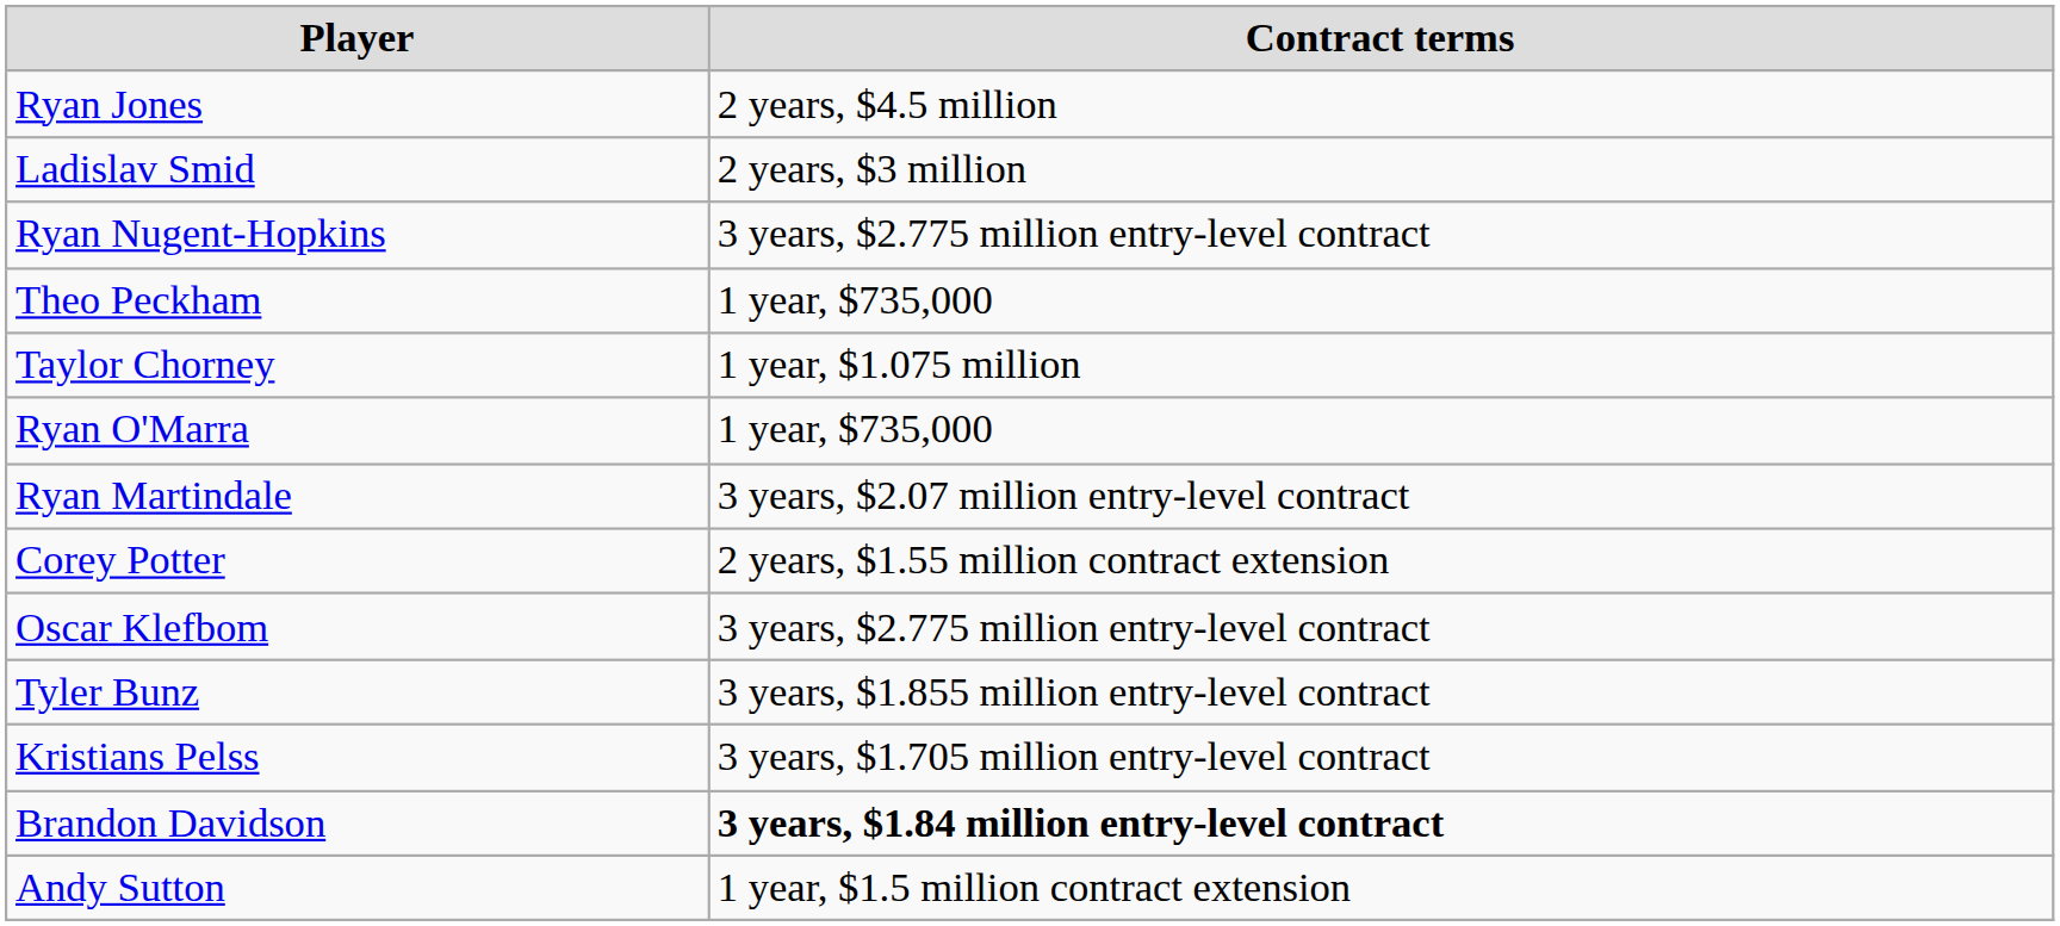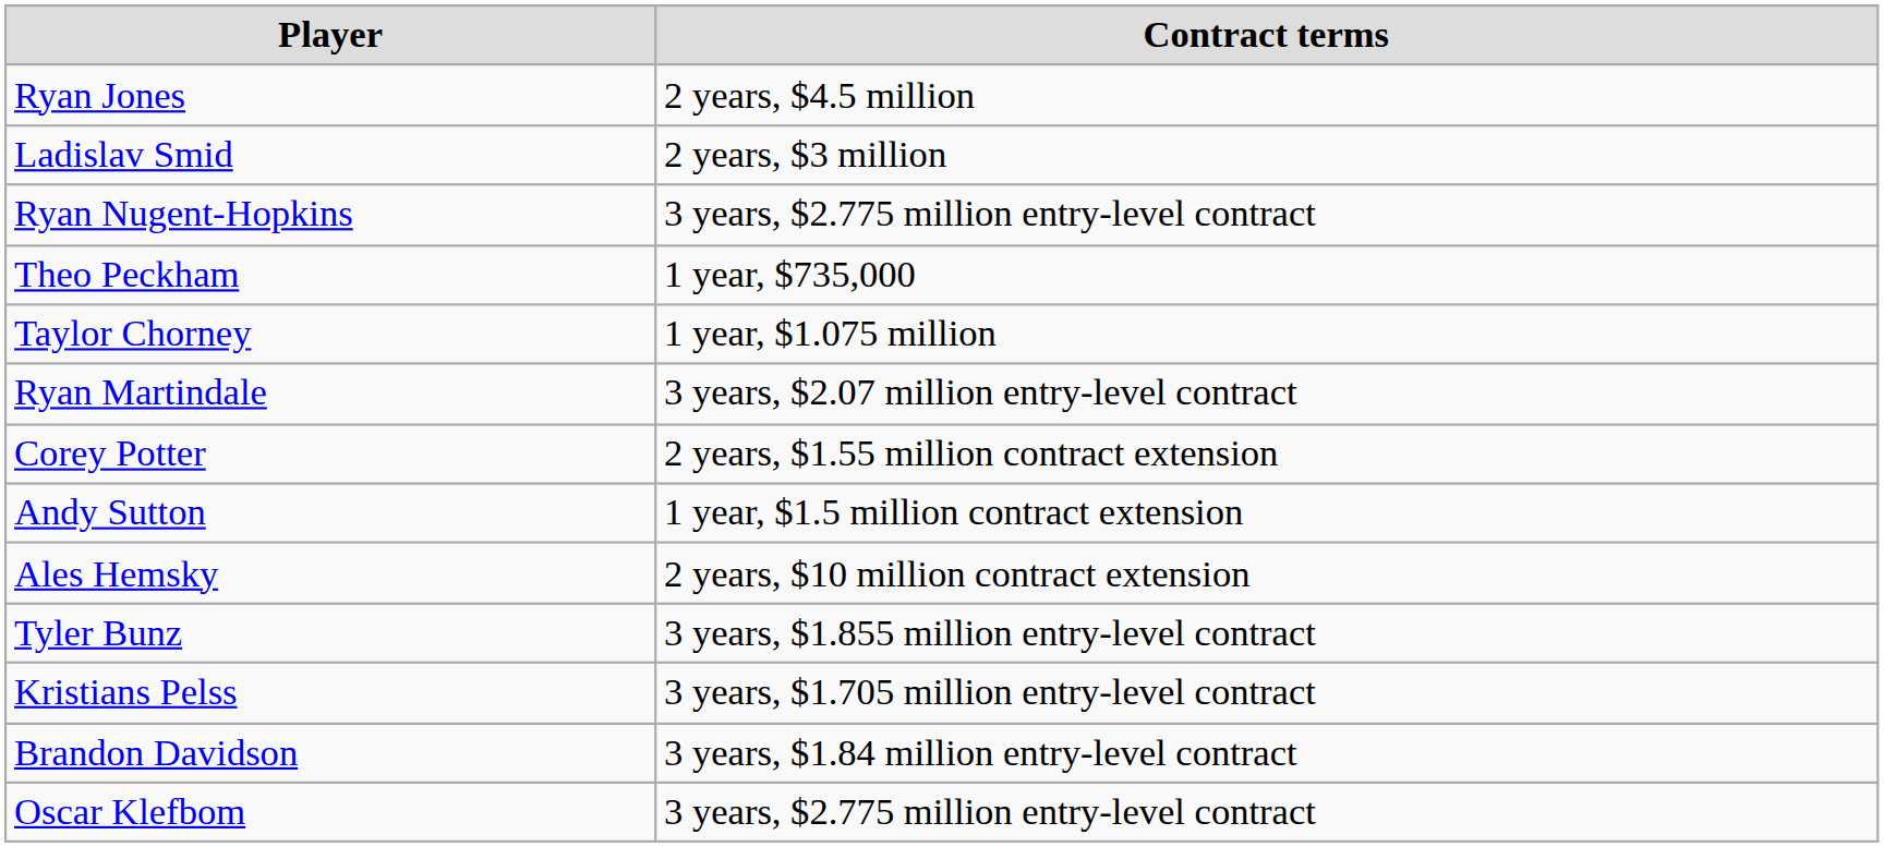 <table class="wikitable" width=90%>
 <tr align="center" bgcolor="#dddddd">
 <td><strong>Player</strong></td>
 <td><strong>Contract terms</strong></td>
 </tr>
 <tr>
 <td><a href='#'>Ryan Jones</a></td>
 <td>2 years, $4.5 million</td>
 </tr>
 <tr>
 <td><a href='#'>Ladislav Smid</a></td>
 <td>2 years, $3 million</td>
 </tr>
 <tr>
 <td><a href='#'>Ryan Nugent-Hopkins</a></td>
 <td>3 years, $2.775 million entry-level contract</td>
 </tr>
 <tr>
 <td><a href='#'>Theo Peckham</a></td>
 <td>1 year, $735,000</td>
 </tr>
 <tr>
 <td><a href='#'>Taylor Chorney</a></td>
 <td>1 year, $1.075 million</td>
 </tr>
 <tr>
-<td><a href='#'>Ryan O'Marra</a></td>
-<td>1 year, $735,000</td>
-</tr>
-<tr>
 <td><a href='#'>Ryan Martindale</a></td>
 <td>3 years, $2.07 million entry-level contract</td>
 </tr>
 <tr>
 <td><a href='#'>Corey Potter</a></td>
 <td>2 years, $1.55 million contract extension</td>
 </tr>
 <tr>
-<td><a href='#'>Oscar Klefbom</a></td>
-<td>3 years, $2.775 million entry-level contract</td>
+<td><a href='#'>Andy Sutton</a></td>
+<td>1 year, $1.5 million contract extension</td>
+</tr>
+<tr>
+<td><a href='#'>Ales Hemsky</a></td>
+<td>2 years, $10 million contract extension</td>
 </tr>
 <tr>
 <td><a href='#'>Tyler Bunz</a></td>
 <td>3 years, $1.855 million entry-level contract</td>
 </tr>
 <tr>
 <td><a href='#'>Kristians Pelss</a></td>
 <td>3 years, $1.705 million entry-level contract</td>
 </tr>
 <tr>
 <td><a href='#'>Brandon Davidson</a></td>
-<td><strong>3 years, $1.84 million entry-level contract</strong></td>
+<td>3 years, $1.84 million entry-level contract</td>
 </tr>
 <tr>
-<td><a href='#'>Andy Sutton</a></td>
-<td>1 year, $1.5 million contract extension</td>
+<td><a href='#'>Oscar Klefbom</a></td>
+<td>3 years, $2.775 million entry-level contract</td>
 </tr>
 </table>
